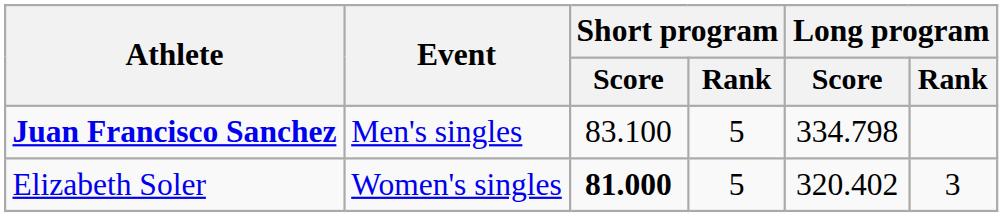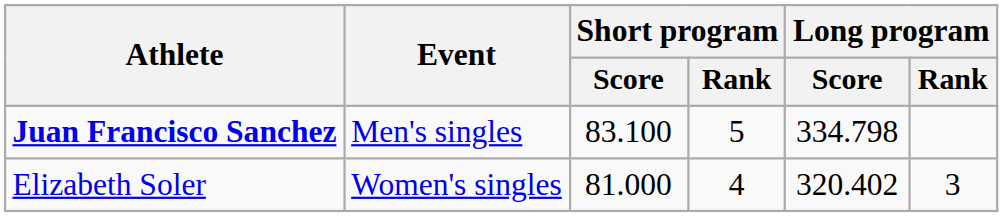 <table class=wikitable style=font-size:90%;text-align:center>
 <tr>
 <th rowspan=2>Athlete</th>
 <th rowspan=2>Event</th>
 <th colspan=2>Short program</th>
 <th colspan=2>Long program</th>
 </tr>
 <tr style=font-size:95%>
 <th>Score</th>
 <th>Rank</th>
 <th>Score</th>
 <th>Rank</th>
 </tr>
 <tr>
 <td align=left><strong><a href='#'>Juan Francisco Sanchez</a></strong></td>
 <td align=left><a href='#'>Men's singles</a></td>
 <td>83.100</td>
 <td>5</td>
 <td>334.798</td>
 <td></td>
 </tr>
 <tr>
 <td align=left><a href='#'>Elizabeth Soler</a></td>
 <td align=left><a href='#'>Women's singles</a></td>
-<td><strong>81.000</strong></td>
-<td>5</td>
+<td>81.000</td>
+<td>4</td>
 <td>320.402</td>
 <td>3</td>
 </tr>
 </table>
